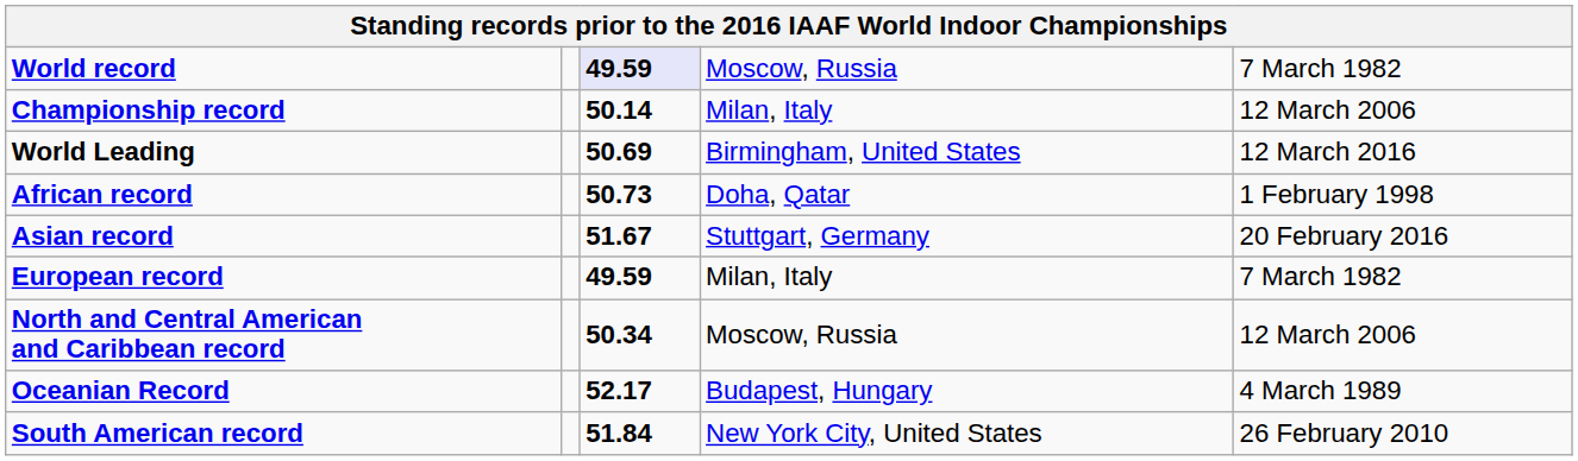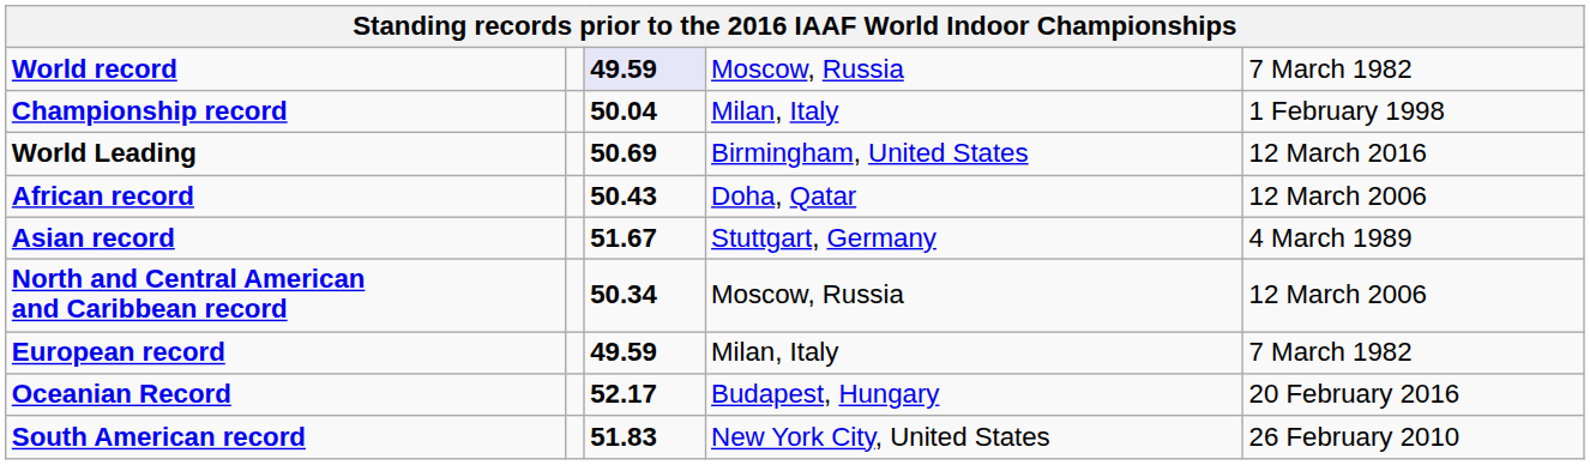 <table class="wikitable" width=75%>
 <tr>
 <th colspan="5">Standing records prior to the 2016 IAAF World Indoor Championships</th>
 </tr>
 <tr>
 <td><strong><a href='#'>World record</a></strong></td>
 <td></td>
 <td style="background: lavender;"><strong>49.59</strong></td>
 <td><a href='#'>Moscow</a>, <a href='#'>Russia</a></td>
 <td>7 March 1982</td>
 </tr>
 <tr>
 <td><strong><a href='#'>Championship record</a></strong></td>
 <td></td>
-<td><strong>50.14</strong></td>
+<td><strong>50.04</strong></td>
 <td><a href='#'>Milan</a>, <a href='#'>Italy</a></td>
-<td>12 March 2006</td>
+<td>1 February 1998</td>
 </tr>
 <tr>
 <td><strong>World Leading</strong></td>
 <td></td>
 <td><strong>50.69</strong></td>
 <td><a href='#'>Birmingham</a>, <a href='#'>United States</a></td>
 <td>12 March 2016</td>
 </tr>
 <tr>
 <td><strong><a href='#'>African record</a></strong></td>
 <td></td>
-<td><strong>50.73</strong></td>
+<td><strong>50.43</strong></td>
 <td><a href='#'>Doha</a>, <a href='#'>Qatar</a></td>
-<td>1 February 1998</td>
+<td>12 March 2006</td>
 </tr>
 <tr>
 <td><strong><a href='#'>Asian record</a></strong></td>
 <td></td>
 <td><strong>51.67</strong></td>
 <td><a href='#'>Stuttgart</a>, <a href='#'>Germany</a></td>
-<td>20 February 2016</td>
+<td>4 March 1989</td>
+</tr>
+<tr>
+<td><strong><a href='#'>North and Central American <br>and Caribbean record</a></strong></td>
+<td></td>
+<td><strong>50.34 </strong></td>
+<td>Moscow, Russia</td>
+<td>12 March 2006</td>
 </tr>
 <tr>
 <td><strong><a href='#'>European record</a></strong></td>
 <td></td>
 <td><strong>49.59</strong></td>
 <td>Milan, Italy</td>
 <td>7 March 1982</td>
 </tr>
 <tr>
-<td><strong><a href='#'>North and Central American <br>and Caribbean record</a></strong></td>
-<td></td>
-<td><strong>50.34 </strong></td>
-<td>Moscow, Russia</td>
-<td>12 March 2006</td>
-</tr>
-<tr>
 <td><strong><a href='#'>Oceanian Record</a></strong></td>
 <td></td>
 <td><strong>52.17</strong></td>
 <td><a href='#'>Budapest</a>, <a href='#'>Hungary</a></td>
-<td>4 March 1989</td>
+<td>20 February 2016</td>
 </tr>
 <tr>
 <td><strong><a href='#'>South American record</a></strong></td>
 <td></td>
-<td><strong>51.84</strong></td>
+<td><strong>51.83</strong></td>
 <td><a href='#'>New York City</a>, United States</td>
 <td>26 February 2010</td>
 </tr>
 </table>
